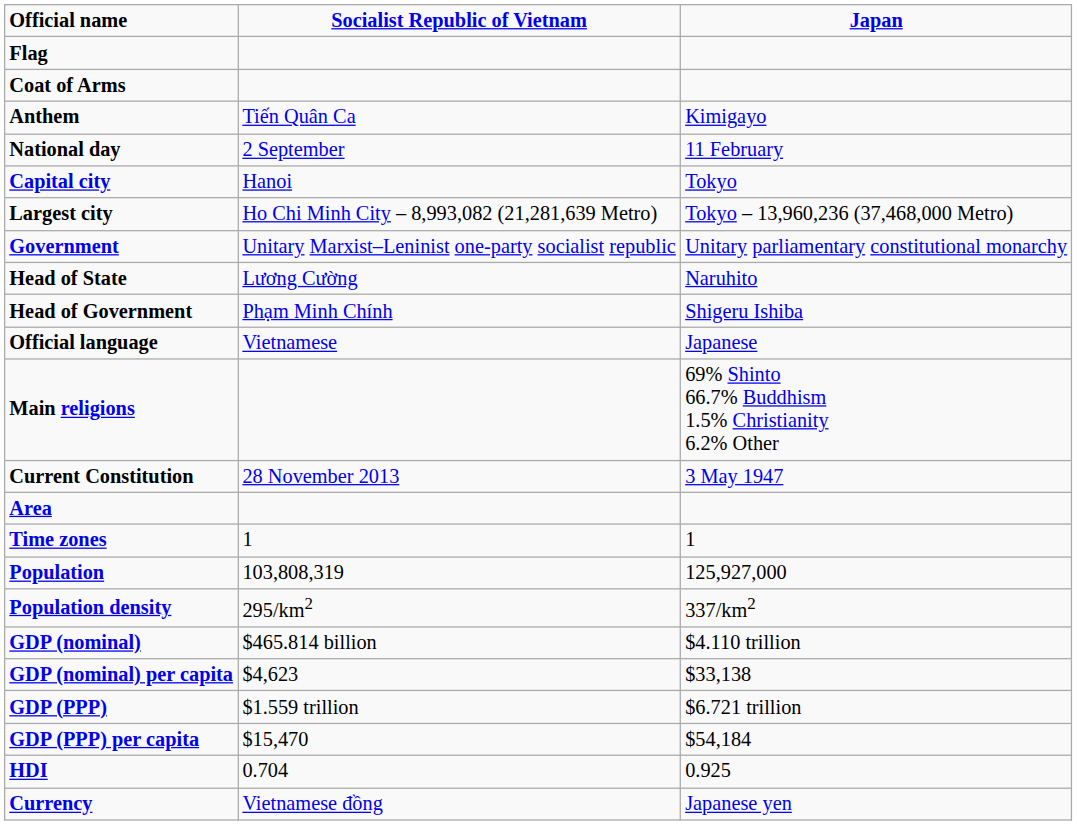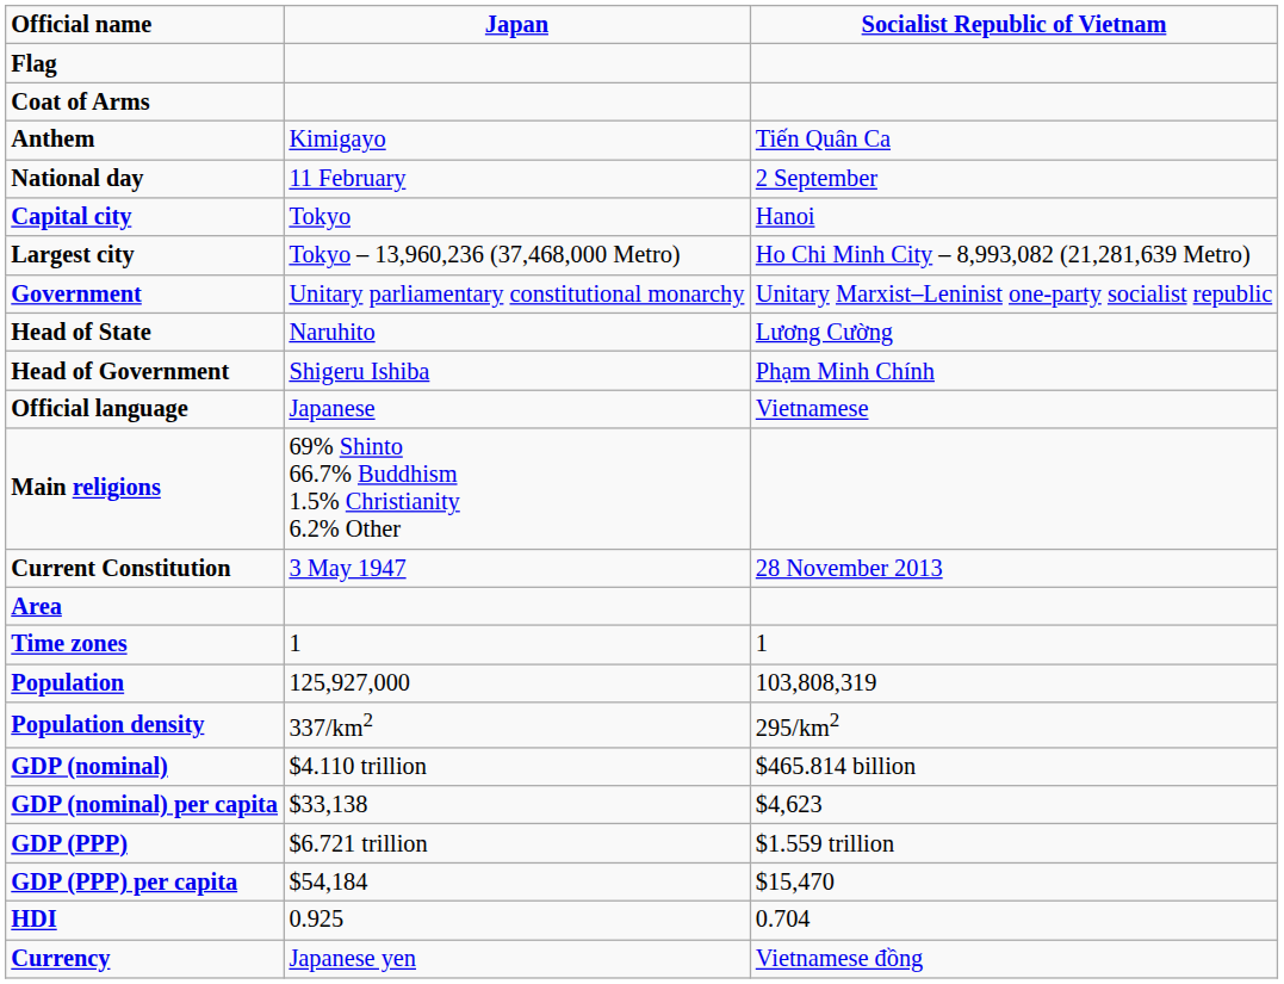 <table class="wikitable">
 <tr>
 <td><strong>Official name</strong></td>
+<td style="text-align:center"><strong><a href='#'>Japan</a></strong></td>
 <td style="text-align:center"><strong><a href='#'>Socialist Republic of Vietnam</a></strong></td>
-<td style="text-align:center"><strong><a href='#'>Japan</a></strong></td>
 </tr>
 <tr>
 <td><strong>Flag</strong></td>
 <td style="text-align:center"></td>
 <td style="text-align:center"></td>
 </tr>
 <tr>
 <td><strong>Coat of Arms</strong></td>
 <td style="text-align:center"></td>
 <td style="text-align:center"></td>
 </tr>
 <tr>
 <td><strong>Anthem</strong></td>
+<td><a href='#'>Kimigayo</a></td>
 <td><a href='#'>Tiến Quân Ca</a></td>
-<td><a href='#'>Kimigayo</a></td>
 </tr>
 <tr>
 <td><strong>National day</strong></td>
+<td><a href='#'>11 February</a></td>
 <td><a href='#'>2 September</a></td>
-<td><a href='#'>11 February</a></td>
 </tr>
 <tr>
 <td><strong><a href='#'>Capital city</a></strong></td>
+<td><a href='#'>Tokyo</a></td>
 <td><a href='#'>Hanoi</a></td>
-<td><a href='#'>Tokyo</a></td>
 </tr>
 <tr>
 <td><strong>Largest city</strong></td>
+<td><a href='#'>Tokyo</a> – 13,960,236 (37,468,000 Metro)</td>
 <td><a href='#'>Ho Chi Minh City</a> – 8,993,082 (21,281,639 Metro)</td>
-<td><a href='#'>Tokyo</a> – 13,960,236 (37,468,000 Metro)</td>
 </tr>
 <tr>
 <td><strong><a href='#'>Government</a></strong></td>
+<td><a href='#'>Unitary</a> <a href='#'>parliamentary</a> <a href='#'>constitutional monarchy</a></td>
 <td><a href='#'>Unitary</a> <a href='#'>Marxist–Leninist</a> <a href='#'>one-party</a> <a href='#'>socialist</a> <a href='#'>republic</a></td>
-<td><a href='#'>Unitary</a> <a href='#'>parliamentary</a> <a href='#'>constitutional monarchy</a></td>
 </tr>
 <tr>
 <td><strong>Head of State</strong></td>
+<td><a href='#'>Naruhito</a></td>
 <td><a href='#'>Lương Cường</a></td>
-<td><a href='#'>Naruhito</a></td>
 </tr>
 <tr>
 <td><strong>Head of Government</strong></td>
+<td><a href='#'>Shigeru Ishiba</a></td>
 <td><a href='#'>Phạm Minh Chính</a></td>
-<td><a href='#'>Shigeru Ishiba</a></td>
 </tr>
 <tr>
 <td><strong>Official language</strong></td>
+<td><a href='#'>Japanese</a></td>
 <td><a href='#'>Vietnamese</a></td>
-<td><a href='#'>Japanese</a></td>
 </tr>
 <tr>
 <td><strong>Main <a href='#'>religions</a></strong></td>
+<td>69% <a href='#'>Shinto</a><br>66.7% <a href='#'>Buddhism</a><br>1.5% <a href='#'>Christianity</a><br>6.2% Other</td>
 <td></td>
-<td>69% <a href='#'>Shinto</a><br>66.7% <a href='#'>Buddhism</a><br>1.5% <a href='#'>Christianity</a><br>6.2% Other</td>
 </tr>
 <tr>
 <td><strong>Current Constitution</strong></td>
+<td><a href='#'>3 May 1947</a></td>
 <td><a href='#'>28 November 2013</a></td>
-<td><a href='#'>3 May 1947</a></td>
 </tr>
 <tr>
 <td><strong><a href='#'>Area</a></strong></td>
 <td></td>
 <td></td>
 </tr>
 <tr>
 <td><strong><a href='#'>Time zones</a></strong></td>
 <td>1</td>
 <td>1</td>
 </tr>
 <tr>
 <td><strong><a href='#'>Population</a></strong></td>
+<td>125,927,000</td>
 <td>103,808,319</td>
-<td>125,927,000</td>
 </tr>
 <tr>
 <td><strong><a href='#'>Population density</a></strong></td>
+<td>337/km<sup>2</sup></td>
 <td>295/km<sup>2</sup></td>
-<td>337/km<sup>2</sup></td>
 </tr>
 <tr>
 <td><strong><a href='#'>GDP (nominal)</a></strong></td>
+<td>$4.110 trillion</td>
 <td>$465.814 billion</td>
-<td>$4.110 trillion</td>
 </tr>
 <tr>
 <td><strong><a href='#'>GDP (nominal) per capita</a></strong></td>
+<td>$33,138</td>
 <td>$4,623</td>
-<td>$33,138</td>
 </tr>
 <tr>
 <td><strong><a href='#'>GDP (PPP)</a></strong></td>
+<td>$6.721 trillion</td>
 <td>$1.559 trillion</td>
-<td>$6.721 trillion</td>
 </tr>
 <tr>
 <td><strong><a href='#'>GDP (PPP) per capita</a></strong></td>
+<td>$54,184</td>
 <td>$15,470</td>
-<td>$54,184</td>
 </tr>
 <tr>
 <td><strong><a href='#'>HDI</a></strong></td>
+<td>0.925</td>
 <td>0.704</td>
-<td>0.925</td>
 </tr>
 <tr>
 <td><strong><a href='#'>Currency</a></strong></td>
+<td><a href='#'>Japanese yen</a></td>
 <td><a href='#'>Vietnamese đồng</a></td>
-<td><a href='#'>Japanese yen</a></td>
 </tr>
 </table>
